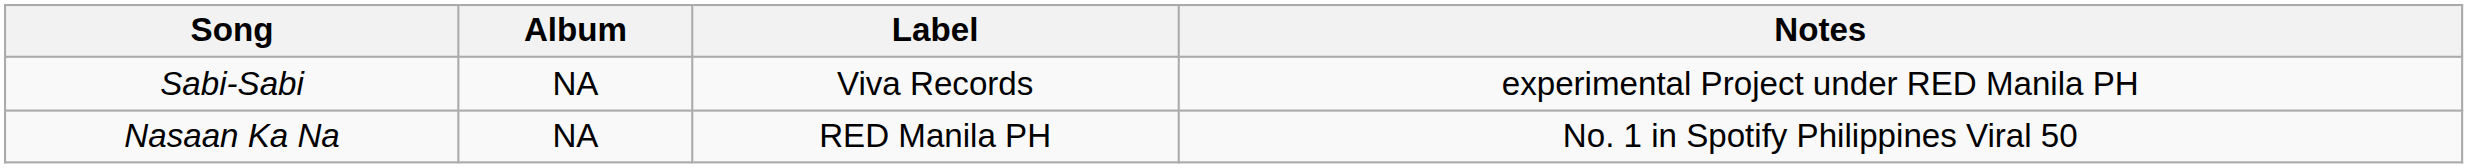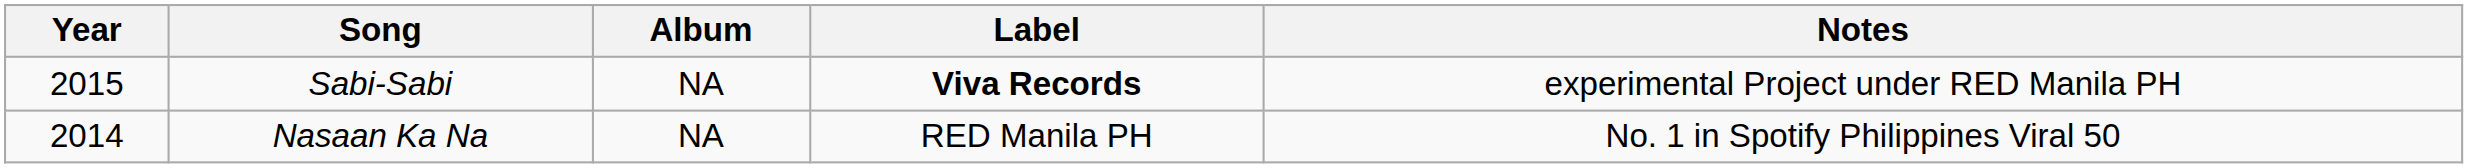 <table class="wikitable" style="text-align:center" width=75%>
 <tr>
+<th>Year</th>
 <th>Song</th>
 <th>Album</th>
 <th>Label</th>
 <th>Notes</th>
 </tr>
 <tr>
+<td>2015</td>
 <td><em>Sabi-Sabi</em></td>
 <td>NA</td>
-<td>Viva Records</td>
+<td><strong>Viva Records</strong></td>
 <td>experimental Project under RED Manila PH</td>
 </tr>
 <tr>
+<td>2014</td>
 <td><em>Nasaan Ka Na</em></td>
 <td>NA</td>
 <td>RED Manila PH</td>
 <td>No. 1 in Spotify Philippines Viral 50</td>
 </tr>
 </table>
